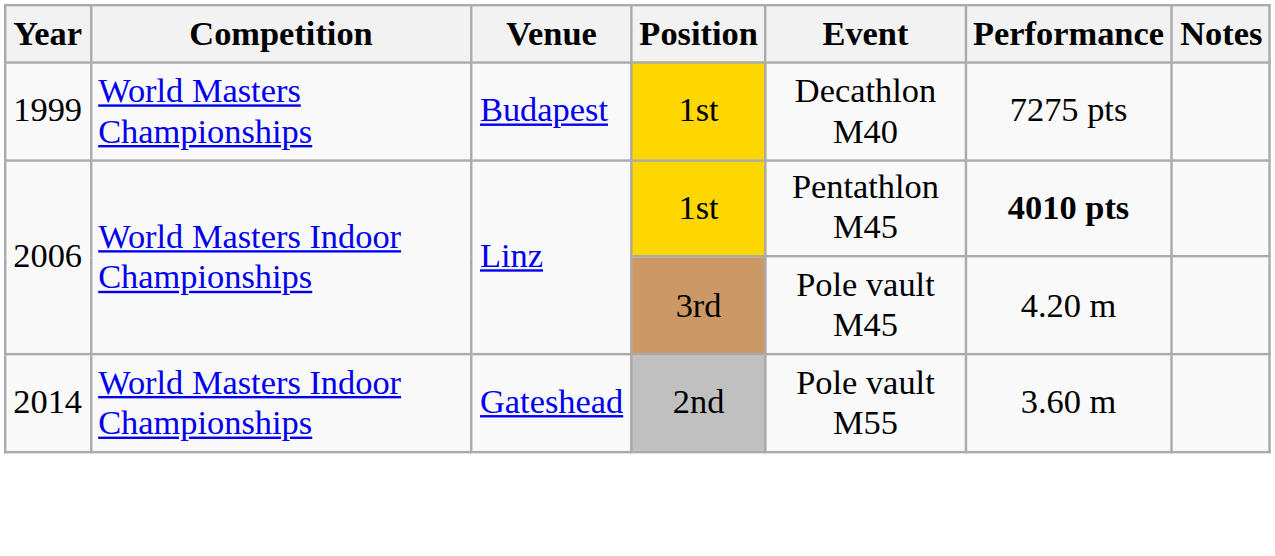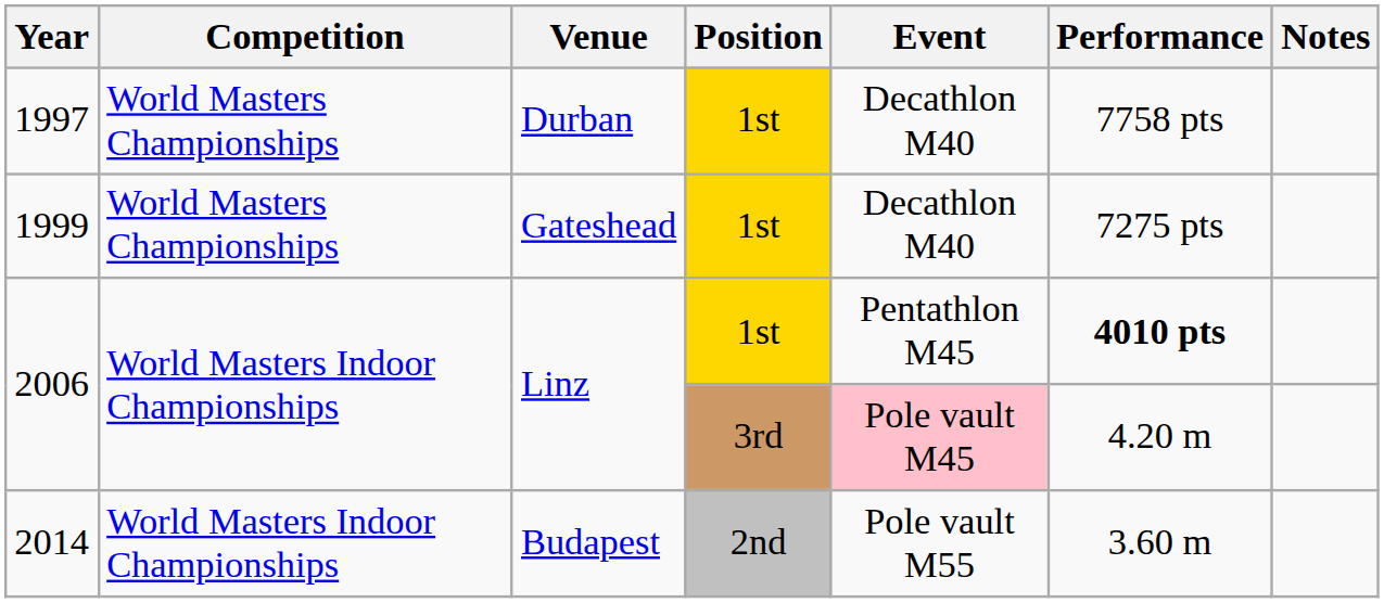 <table class="wikitable" width=60% style="font-size:90%; text-align:center;">
 <tr>
 <th>Year</th>
 <th>Competition</th>
 <th>Venue</th>
 <th>Position</th>
 <th>Event</th>
 <th>Performance</th>
 <th>Notes</th>
 </tr>
 <tr>
+<td>1997</td>
+<td align=left><a href='#'>World Masters Championships</a></td>
+<td align=left> <a href='#'>Durban</a></td>
+<td bgcolor=gold>1st</td>
+<td>Decathlon M40</td>
+<td>7758 pts</td>
+<td></td>
+</tr>
+<tr>
 <td>1999</td>
 <td align=left><a href='#'>World Masters Championships</a></td>
-<td align=left> <a href='#'>Budapest</a></td>
+<td align=left> <a href='#'>Gateshead</a></td>
 <td bgcolor=gold>1st</td>
 <td>Decathlon M40</td>
 <td>7275 pts</td>
 <td></td>
 </tr>
 <tr>
 <td rowspan=2>2006</td>
 <td align=left rowspan=2><a href='#'>World Masters Indoor Championships</a></td>
 <td align=left rowspan=2> <a href='#'>Linz</a></td>
 <td bgcolor=gold>1st</td>
 <td>Pentathlon M45</td>
 <td><strong>4010 pts</strong></td>
 <td></td>
 </tr>
 <tr>
 <td bgcolor=cc9966>3rd</td>
-<td>Pole vault M45</td>
+<td style="background: pink;">Pole vault M45</td>
 <td>4.20 m</td>
 <td></td>
 </tr>
 <tr>
 <td>2014</td>
 <td align=left><a href='#'>World Masters Indoor Championships</a></td>
-<td align=left> <a href='#'>Gateshead</a></td>
+<td align=left> <a href='#'>Budapest</a></td>
 <td bgcolor=silver>2nd</td>
 <td>Pole vault M55</td>
 <td>3.60 m</td>
 <td></td>
 </tr>
 </table>
